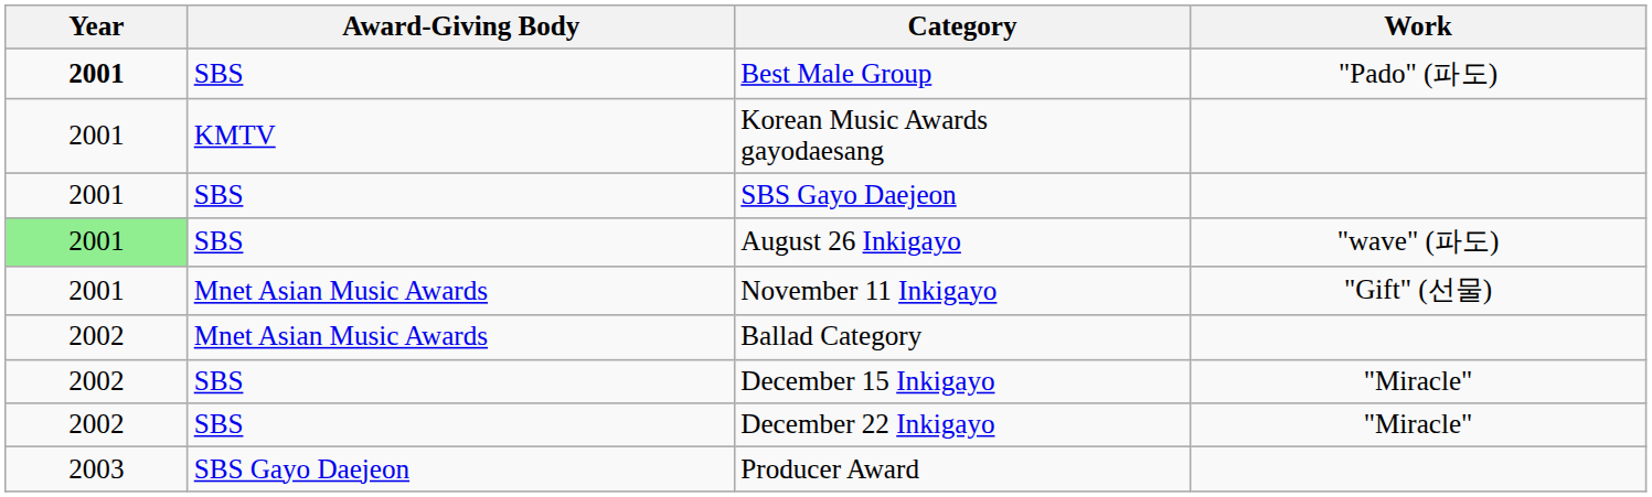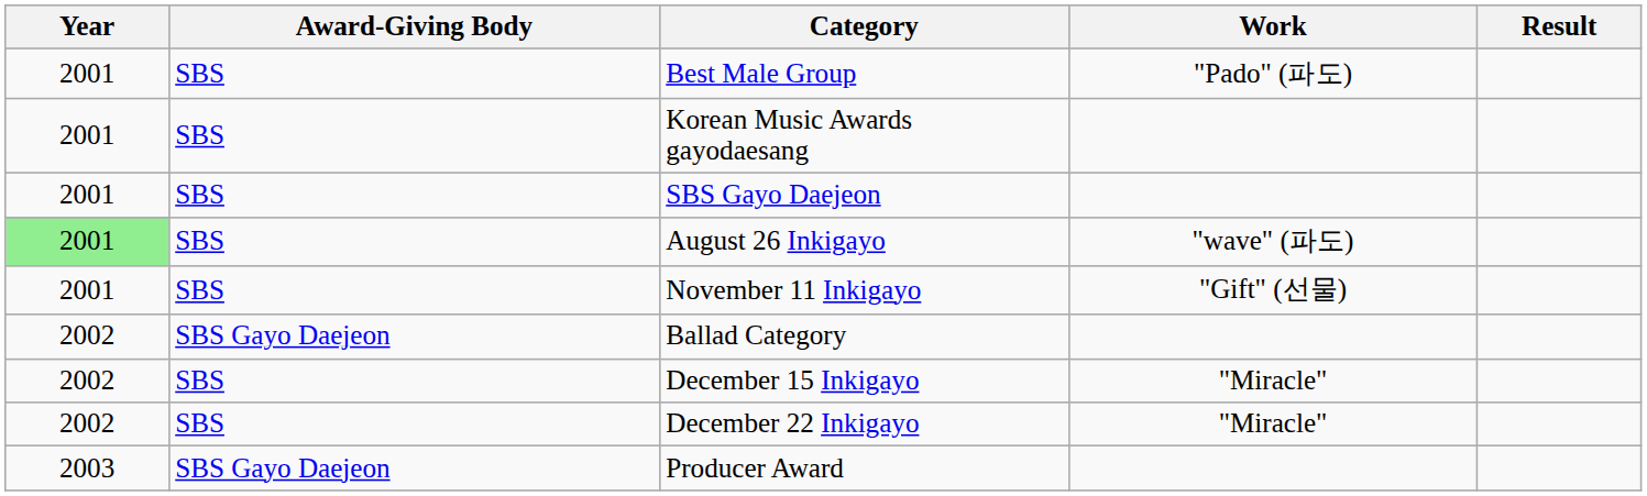 <table | width="75%" class="wikitable sortable">
 <tr>
 <th width="10%">Year</th>
 <th width="30%">Award-Giving Body</th>
 <th width="25%">Category</th>
 <th width="25%">Work</th>
+<th width="10%">Result</th>
 </tr>
 <tr>
-<td align="center"><strong>2001</strong></td>
+<td align="center">2001</td>
 <td><a href='#'>SBS</a></td>
 <td><a href='#'>Best Male Group</a></td>
 <td align="center">"Pado" (파도)</td>
+<td></td>
 </tr>
 <tr>
 <td align="center">2001</td>
-<td><a href='#'>KMTV</a></td>
+<td><a href='#'>SBS</a></td>
 <td>Korean Music Awards<br>gayodaesang</td>
 <td align="center"></td>
+<td></td>
 </tr>
 <tr>
 <td align="center">2001</td>
 <td><a href='#'>SBS</a></td>
 <td><a href='#'>SBS Gayo Daejeon</a></td>
 <td align="center"></td>
+<td></td>
 </tr>
 <tr>
 <td align="center" style="background: lightgreen;">2001</td>
 <td><a href='#'>SBS</a></td>
 <td>August 26 <a href='#'>Inkigayo</a></td>
 <td align="center">"wave" (파도)</td>
+<td></td>
 </tr>
 <tr>
 <td align="center">2001</td>
-<td><a href='#'>Mnet Asian Music Awards</a></td>
+<td><a href='#'>SBS</a></td>
 <td>November 11 <a href='#'>Inkigayo</a></td>
 <td align="center">"Gift" (선물)</td>
+<td></td>
 </tr>
 <tr>
 <td align="center">2002</td>
-<td><a href='#'>Mnet Asian Music Awards</a></td>
+<td><a href='#'>SBS Gayo Daejeon</a></td>
 <td>Ballad Category</td>
 <td align="center"></td>
+<td></td>
 </tr>
 <tr>
 <td align="center">2002</td>
 <td><a href='#'>SBS</a></td>
 <td>December 15 <a href='#'>Inkigayo</a></td>
 <td align="center">"Miracle"</td>
+<td></td>
 </tr>
 <tr>
 <td align="center">2002</td>
 <td><a href='#'>SBS</a></td>
 <td>December 22 <a href='#'>Inkigayo</a></td>
 <td align="center">"Miracle"</td>
+<td></td>
 </tr>
 <tr>
 <td align="center">2003</td>
 <td><a href='#'>SBS Gayo Daejeon</a></td>
 <td>Producer Award</td>
 <td align="center"></td>
+<td></td>
 </tr>
 </table>
